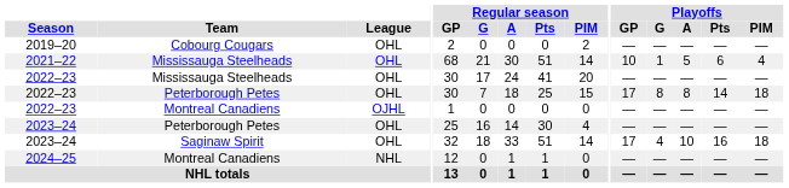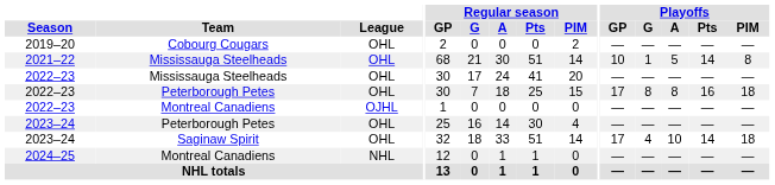 <table border="0" cellpadding="1" cellspacing="0" style="text-align:center; width:60em;">
 <tr bgcolor="#e0e0e0">
 <th colspan="3" bgcolor="#ffffff"></th>
 <th rowspan="99" bgcolor="#ffffff"></th>
 <th colspan="5"><a href='#'>Regular season</a></th>
 <th rowspan="99" bgcolor="#ffffff"></th>
 <th colspan="5"><a href='#'>Playoffs</a></th>
 </tr>
 <tr bgcolor="#e0e0e0">
 <th><a href='#'>Season</a></th>
 <th>Team</th>
 <th>League</th>
 <th>GP</th>
 <th><a href='#'>G</a></th>
 <th><a href='#'>A</a></th>
 <th><a href='#'>Pts</a></th>
 <th><a href='#'>PIM</a></th>
 <th>GP</th>
 <th>G</th>
 <th>A</th>
 <th>Pts</th>
 <th>PIM</th>
 </tr>
 <tr>
 <td 2019–20 OJHL season>2019–20</td>
 <td><a href='#'>Cobourg Cougars</a></td>
 <td>OHL</td>
 <td>2</td>
 <td>0</td>
 <td>0</td>
 <td>0</td>
 <td>2</td>
 <td>—</td>
 <td>—</td>
 <td>—</td>
 <td>—</td>
 <td>—</td>
 </tr>
 <tr bgcolor="#f0f0f0">
 <td><a href='#'>2021–22</a></td>
 <td><a href='#'>Mississauga Steelheads</a></td>
 <td><a href='#'>OHL</a></td>
 <td>68</td>
 <td>21</td>
 <td>30</td>
 <td>51</td>
 <td>14</td>
 <td>10</td>
 <td>1</td>
 <td>5</td>
-<td>6</td>
-<td>4</td>
+<td>14</td>
+<td>8</td>
 </tr>
 <tr>
 <td><a href='#'>2022–23</a></td>
 <td>Mississauga Steelheads</td>
 <td>OHL</td>
 <td>30</td>
 <td>17</td>
 <td>24</td>
 <td>41</td>
 <td>20</td>
 <td>—</td>
 <td>—</td>
 <td>—</td>
 <td>—</td>
 <td>—</td>
 </tr>
 <tr bgcolor="#f0f0f0">
 <td>2022–23</td>
 <td><a href='#'>Peterborough Petes</a></td>
 <td>OHL</td>
 <td>30</td>
 <td>7</td>
 <td>18</td>
 <td>25</td>
 <td>15</td>
 <td>17</td>
 <td>8</td>
 <td>8</td>
-<td>14</td>
+<td>16</td>
 <td>18</td>
 </tr>
 <tr>
 <td><a href='#'>2022–23</a></td>
 <td><a href='#'>Montreal Canadiens</a></td>
 <td><a href='#'>OJHL</a></td>
 <td>1</td>
 <td>0</td>
 <td>0</td>
 <td>0</td>
 <td>0</td>
 <td>—</td>
 <td>—</td>
 <td>—</td>
 <td>—</td>
 <td>—</td>
 </tr>
 <tr bgcolor="#f0f0f0">
 <td><a href='#'>2023–24</a></td>
 <td>Peterborough Petes</td>
 <td>OHL</td>
 <td>25</td>
 <td>16</td>
 <td>14</td>
 <td>30</td>
 <td>4</td>
 <td>—</td>
 <td>—</td>
 <td>—</td>
 <td>—</td>
 <td>—</td>
 </tr>
 <tr>
 <td>2023–24</td>
 <td><a href='#'>Saginaw Spirit</a></td>
 <td>OHL</td>
 <td>32</td>
 <td>18</td>
 <td>33</td>
 <td>51</td>
 <td>14</td>
 <td>17</td>
 <td>4</td>
 <td>10</td>
-<td>16</td>
+<td>14</td>
 <td>18</td>
 </tr>
 <tr bgcolor="#f0f0f0">
 <td><a href='#'>2024–25</a></td>
 <td>Montreal Canadiens</td>
 <td>NHL</td>
 <td>12</td>
 <td>0</td>
 <td>1</td>
 <td>1</td>
 <td>0</td>
 <td>—</td>
 <td>—</td>
 <td>—</td>
 <td>—</td>
 <td>—</td>
 </tr>
 <tr bgcolor="#e0e0e0">
 <th colspan="3">NHL totals</th>
 <th>13</th>
 <th>0</th>
 <th>1</th>
 <th>1</th>
 <th>0</th>
 <th>—</th>
 <th>—</th>
 <th>—</th>
 <th>—</th>
 <th>—</th>
 </tr>
 </table>
